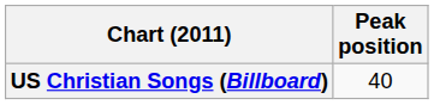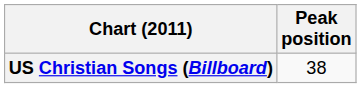 <table class="wikitable sortable plainrowheaders" style="text-align:center">
 <tr>
 <th scope="col">Chart (2011)</th>
 <th scope="col">Peak<br>position</th>
 </tr>
 <tr>
 <th scope="row">US <a href='#'>Christian Songs</a> (<em><a href='#'>Billboard</a></em>)</th>
-<td>40</td>
+<td>38</td>
 </tr>
 </table>
